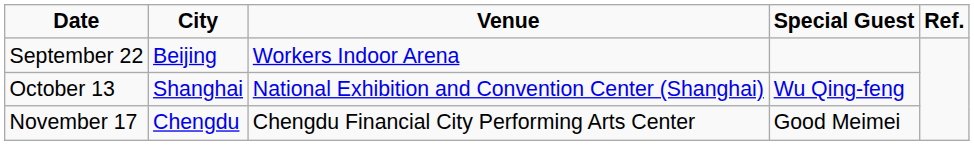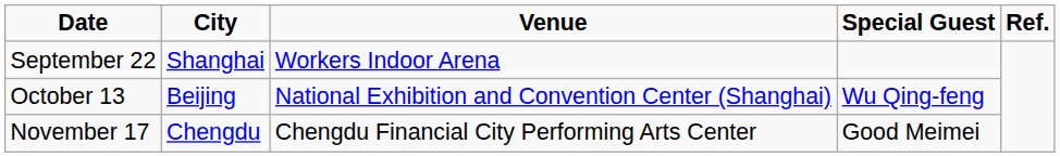 <table class="wikitable">
 <tr align="center">
 <td><strong>Date</strong></td>
 <td><strong>City</strong></td>
 <td><strong>Venue</strong></td>
 <td><strong>Special Guest</strong></td>
 <td><strong>Ref.</strong></td>
 </tr>
 <tr>
 <td>September 22</td>
-<td><a href='#'>Beijing</a></td>
+<td><a href='#'>Shanghai</a></td>
 <td><a href='#'>Workers Indoor Arena</a></td>
 <td></td>
 <td rowspan="3"></td>
 </tr>
 <tr>
 <td>October 13</td>
-<td><a href='#'>Shanghai</a></td>
+<td><a href='#'>Beijing</a></td>
 <td><a href='#'>National Exhibition and Convention Center (Shanghai)</a></td>
 <td><a href='#'>Wu Qing-feng</a></td>
 </tr>
 <tr>
 <td>November 17</td>
 <td><a href='#'>Chengdu</a></td>
 <td>Chengdu Financial City Performing Arts Center</td>
 <td>Good Meimei</td>
 </tr>
 </table>
